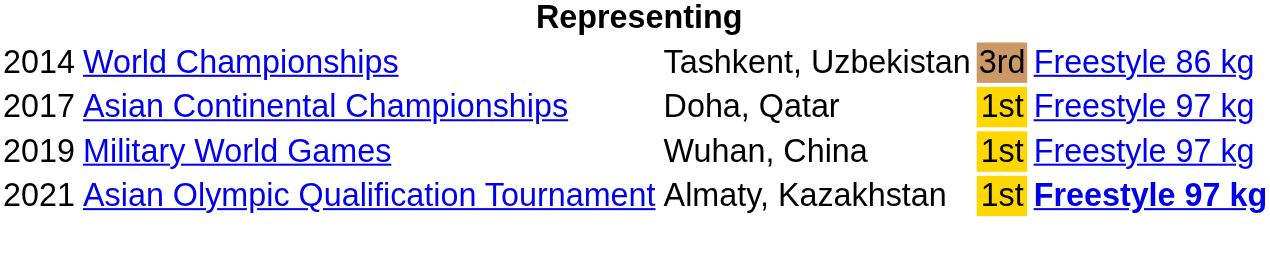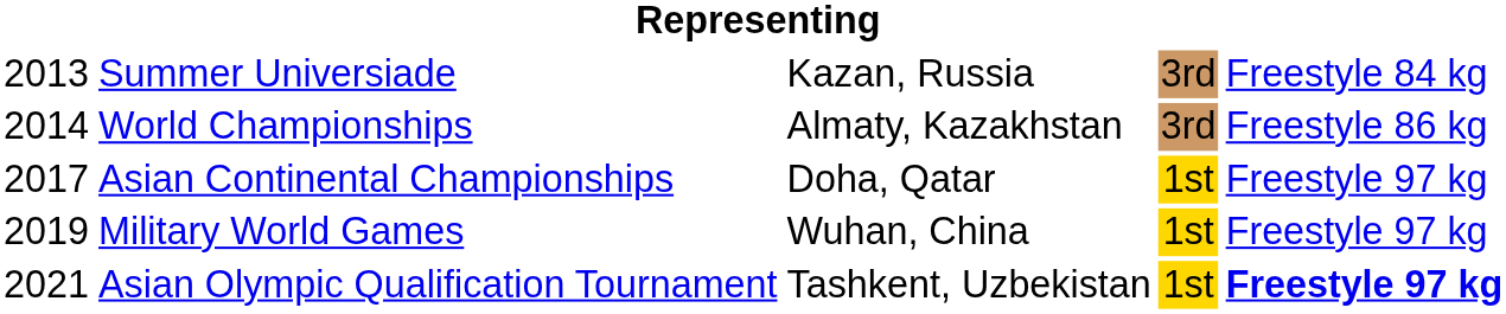 <table>
 <tr>
 <th colspan="6">Representing </th>
 </tr>
 <tr>
+<td>2013</td>
+<td><a href='#'>Summer Universiade</a></td>
+<td>Kazan, Russia</td>
+<td align="center" bgcolor="cc9966">3rd</td>
+<td><a href='#'>Freestyle 84 kg</a></td>
+<td></td>
+</tr>
+<tr>
 <td>2014</td>
 <td><a href='#'>World Championships</a></td>
-<td>Tashkent, Uzbekistan</td>
+<td>Almaty, Kazakhstan</td>
 <td align="center" bgcolor="cc9966">3rd</td>
 <td><a href='#'>Freestyle 86 kg</a></td>
 <td></td>
 </tr>
 <tr>
 <td>2017</td>
 <td><a href='#'>Asian Continental Championships</a></td>
 <td>Doha, Qatar</td>
 <td align="center" bgcolor="gold">1st</td>
 <td><a href='#'>Freestyle 97 kg</a></td>
 <td></td>
 </tr>
 <tr>
 <td>2019</td>
 <td><a href='#'>Military World Games</a></td>
 <td>Wuhan, China</td>
 <td align="center" bgcolor="gold">1st</td>
 <td><a href='#'>Freestyle 97 kg</a></td>
 <td></td>
 </tr>
 <tr>
 <td>2021</td>
 <td><a href='#'>Asian Olympic Qualification Tournament</a></td>
-<td>Almaty, Kazakhstan</td>
+<td>Tashkent, Uzbekistan</td>
 <td align="center" bgcolor="gold">1st</td>
 <td><strong><a href='#'>Freestyle 97 kg</a></strong></td>
 <td></td>
 </tr>
 </table>
